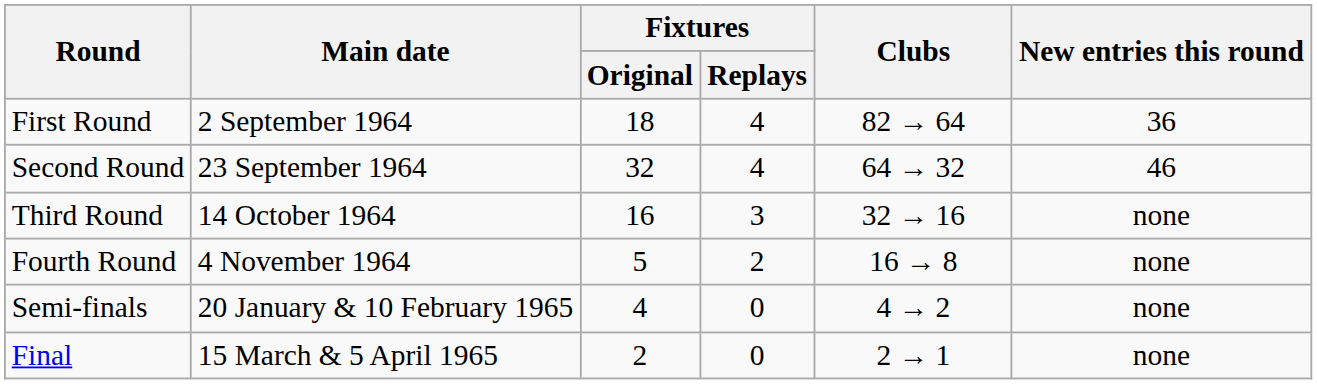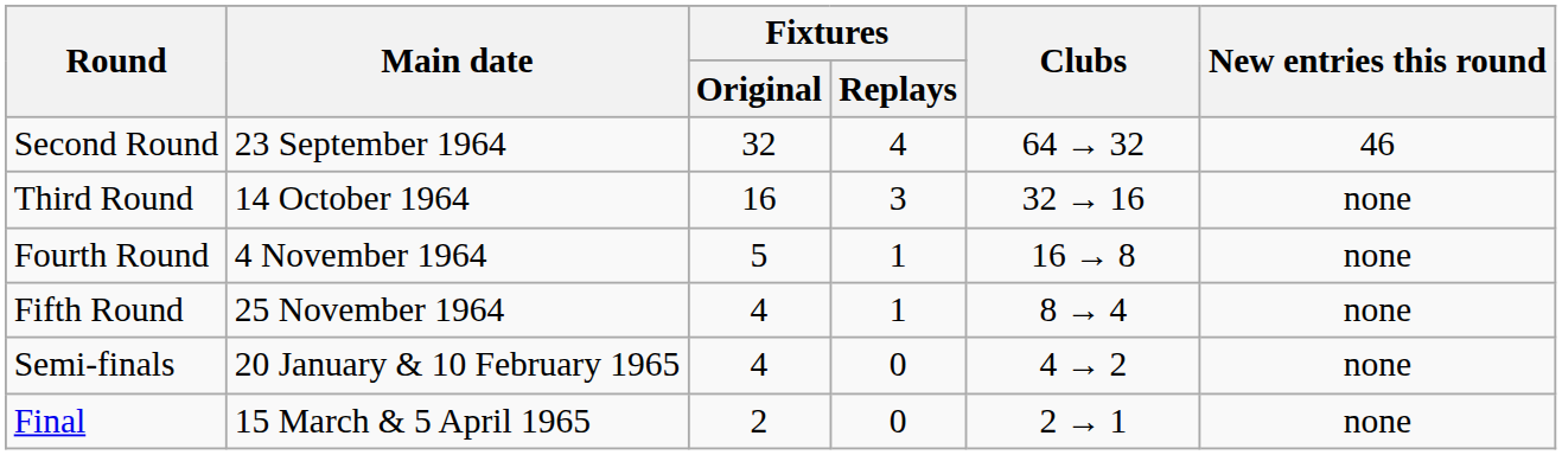 <table class="wikitable" style="text-align:center">
 <tr>
 <th rowspan=2>Round</th>
 <th rowspan=2>Main date</th>
 <th colspan=2>Fixtures</th>
 <th rowspan=2 width=100>Clubs</th>
 <th rowspan=2>New entries this round</th>
 </tr>
 <tr>
 <th width=55>Original</th>
 <th width=55>Replays</th>
-</tr>
-<tr>
-<td align=left>First Round</td>
-<td align=left>2 September 1964</td>
-<td>18</td>
-<td>4</td>
-<td>82 → 64</td>
-<td>36<br></td>
 </tr>
 <tr>
 <td align=left>Second Round</td>
 <td align=left>23 September 1964</td>
 <td>32</td>
 <td>4</td>
 <td>64 → 32</td>
 <td>46<br></td>
 </tr>
 <tr>
 <td align=left>Third Round</td>
 <td align=left>14 October 1964</td>
 <td>16</td>
 <td>3</td>
 <td>32 → 16</td>
 <td>none</td>
 </tr>
 <tr>
 <td align=left>Fourth Round</td>
 <td align=left>4 November 1964</td>
 <td>5</td>
-<td>2</td>
+<td>1</td>
 <td>16 → 8</td>
+<td>none</td>
+</tr>
+<tr>
+<td align=left>Fifth Round</td>
+<td align=left>25 November 1964</td>
+<td>4</td>
+<td>1</td>
+<td>8 → 4</td>
 <td>none</td>
 </tr>
 <tr>
 <td align=left>Semi-finals</td>
 <td align=left>20 January & 10 February 1965</td>
 <td>4</td>
 <td>0</td>
 <td>4 → 2</td>
 <td>none</td>
 </tr>
 <tr>
 <td align=left><a href='#'>Final</a></td>
 <td align=left>15 March & 5 April 1965</td>
 <td>2</td>
 <td>0</td>
 <td>2 → 1</td>
 <td>none</td>
 </tr>
 </table>
